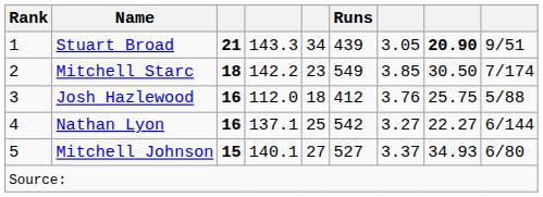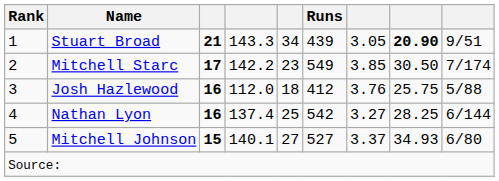 <table class="wikitable defaultcenter col2left">
 <tr>
 <th>Rank</th>
 <th>Name</th>
 <th><a href='#'></a></th>
 <th><a href='#'></a></th>
 <th></th>
 <th>Runs</th>
 <th><a href='#'></a></th>
 <th><a href='#'></a></th>
 <th><a href='#'></a></th>
 </tr>
 <tr>
 <td>1</td>
 <td> <a href='#'>Stuart Broad</a></td>
 <td><strong>21</strong></td>
 <td>143.3</td>
 <td>34</td>
 <td>439</td>
 <td>3.05</td>
 <td><strong>20.90</strong></td>
 <td>9/51</td>
 </tr>
 <tr>
 <td>2</td>
 <td> <a href='#'>Mitchell Starc</a></td>
-<td><strong>18</strong></td>
+<td><strong>17</strong></td>
 <td>142.2</td>
 <td>23</td>
 <td>549</td>
 <td>3.85</td>
 <td>30.50</td>
 <td>7/174</td>
 </tr>
 <tr>
 <td>3</td>
 <td> <a href='#'>Josh Hazlewood</a></td>
 <td><strong>16</strong></td>
 <td>112.0</td>
 <td>18</td>
 <td>412</td>
 <td>3.76</td>
 <td>25.75</td>
 <td>5/88</td>
 </tr>
 <tr>
 <td>4</td>
 <td> <a href='#'>Nathan Lyon</a></td>
 <td><strong>16</strong></td>
-<td>137.1</td>
+<td>137.4</td>
 <td>25</td>
 <td>542</td>
 <td>3.27</td>
-<td>22.27</td>
+<td>28.25</td>
 <td>6/144</td>
 </tr>
 <tr>
 <td>5</td>
 <td> <a href='#'>Mitchell Johnson</a></td>
 <td><strong>15</strong></td>
 <td>140.1</td>
 <td>27</td>
 <td>527</td>
 <td>3.37</td>
 <td>34.93</td>
 <td>6/80</td>
 </tr>
 <tr>
 <td colspan="9" style="text-align:left;"><small>Source: </small></td>
 </tr>
 </table>
